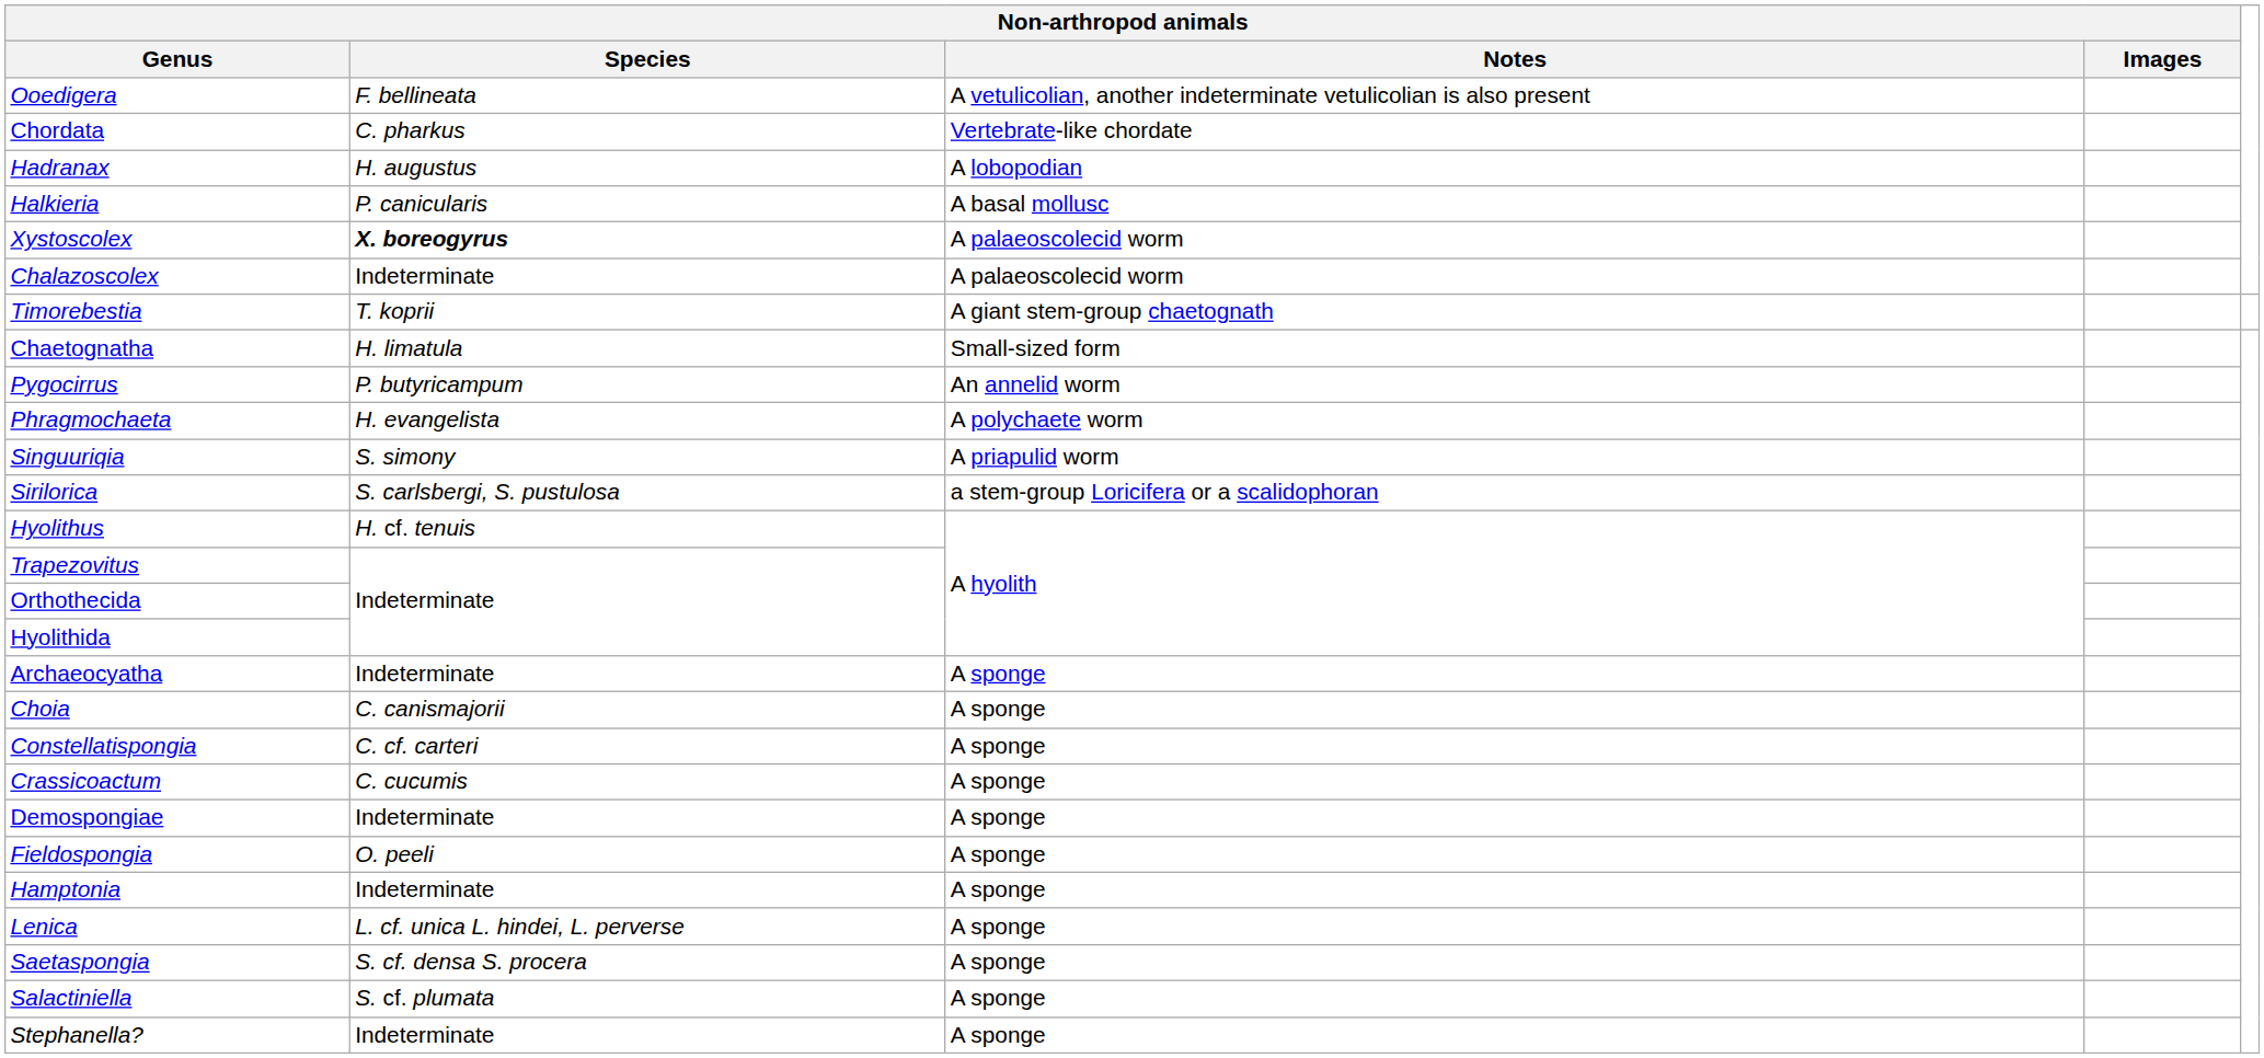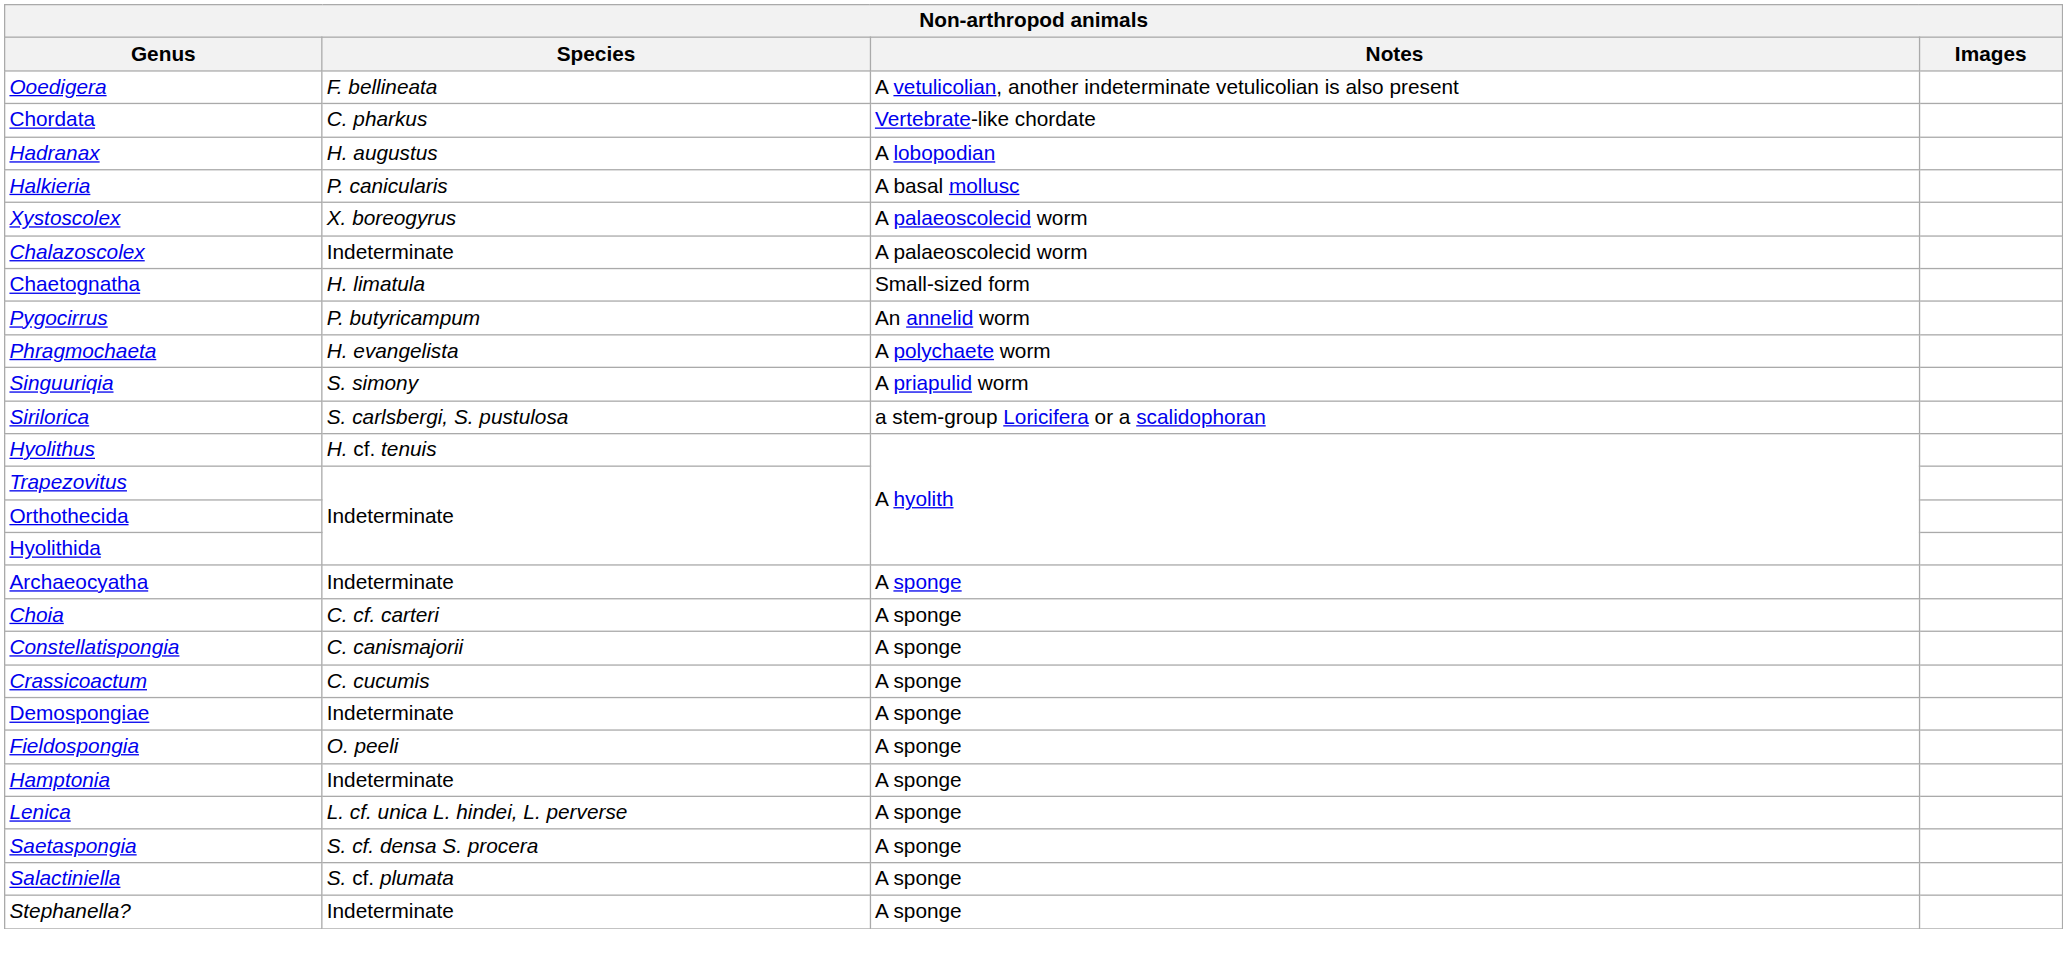 <table class="wikitable sortable" style="background:white; width:100%;">
 <tr>
 <th colspan="4" align="center">Non-arthropod animals</th>
 </tr>
 <tr>
 <th>Genus</th>
 <th>Species</th>
 <th>Notes</th>
 <th>Images</th>
 </tr>
 <tr>
 <td><em><a href='#'>Ooedigera</a></em></td>
 <td><em>F. bellineata</em></td>
 <td>A <a href='#'>vetulicolian</a>, another indeterminate vetulicolian is also present</td>
 <td></td>
 </tr>
 <tr>
 <td><a href='#'>Chordata</a></td>
 <td><em>C. pharkus</em></td>
 <td><a href='#'>Vertebrate</a>-like chordate</td>
 <td></td>
 </tr>
 <tr>
 <td><em><a href='#'>Hadranax</a></em></td>
 <td><em>H. augustus</em></td>
 <td>A <a href='#'>lobopodian</a></td>
 <td></td>
 </tr>
 <tr>
 <td><em><a href='#'>Halkieria</a></em></td>
 <td><em>P. canicularis</em></td>
 <td>A basal <a href='#'>mollusc</a></td>
 <td></td>
 </tr>
 <tr>
 <td><em><a href='#'>Xystoscolex</a></em></td>
-<td><strong><em>X. boreogyrus</em></strong></td>
+<td><em>X. boreogyrus</em></td>
 <td>A <a href='#'>palaeoscolecid</a> worm</td>
 <td></td>
 </tr>
 <tr>
 <td><em><a href='#'>Chalazoscolex</a></em></td>
 <td>Indeterminate</td>
 <td>A palaeoscolecid worm</td>
-<td></td>
-</tr>
-<tr>
-<td><em><a href='#'>Timorebestia</a></em></td>
-<td><em>T. koprii</em></td>
-<td>A giant stem-group <a href='#'>chaetognath</a></td>
-<td></td>
 <td></td>
 </tr>
 <tr>
 <td><a href='#'>Chaetognatha</a></td>
 <td><em>H. limatula</em></td>
 <td>Small-sized form</td>
 <td></td>
 </tr>
 <tr>
 <td><em><a href='#'>Pygocirrus</a></em></td>
 <td><em>P. butyricampum</em></td>
 <td>An <a href='#'>annelid</a> worm</td>
 <td></td>
 </tr>
 <tr>
 <td><em><a href='#'>Phragmochaeta</a></em></td>
 <td><em>H. evangelista</em></td>
 <td>A <a href='#'>polychaete</a> worm</td>
 <td></td>
 </tr>
 <tr>
 <td><em><a href='#'>Singuuriqia</a></em></td>
 <td><em>S. simony</em></td>
 <td>A <a href='#'>priapulid</a> worm</td>
 <td></td>
 </tr>
 <tr>
 <td><em><a href='#'>Sirilorica</a></em></td>
 <td><em>S. carlsbergi, S. pustulosa</em></td>
 <td>a stem-group <a href='#'>Loricifera</a> or a <a href='#'>scalidophoran</a></td>
 <td></td>
 </tr>
 <tr>
 <td><em><a href='#'>Hyolithus</a></em></td>
 <td><em>H.</em> cf. <em>tenuis</em></td>
 <td rowspan="4">A <a href='#'>hyolith</a></td>
 <td></td>
 </tr>
 <tr>
 <td><em><a href='#'>Trapezovitus</a></em></td>
 <td rowspan="3">Indeterminate</td>
 <td></td>
 </tr>
 <tr>
 <td><a href='#'>Orthothecida</a></td>
 <td></td>
 </tr>
 <tr>
 <td><a href='#'>Hyolithida</a></td>
 <td></td>
 </tr>
 <tr>
 <td><a href='#'>Archaeocyatha</a></td>
 <td>Indeterminate</td>
 <td>A <a href='#'>sponge</a></td>
 <td></td>
 </tr>
 <tr>
 <td><em><a href='#'>Choia</a></em></td>
-<td><em>C. canismajorii</em></td>
+<td><em>C. cf. carteri</em></td>
 <td>A sponge</td>
 <td></td>
 </tr>
 <tr>
 <td><em><a href='#'>Constellatispongia</a></em></td>
-<td><em>C. cf. carteri</em></td>
+<td><em>C. canismajorii</em></td>
 <td>A sponge</td>
 <td></td>
 </tr>
 <tr>
 <td><em><a href='#'>Crassicoactum</a></em></td>
 <td><em>C. cucumis</em></td>
 <td>A sponge</td>
 <td></td>
 </tr>
 <tr>
 <td><a href='#'>Demospongiae</a></td>
 <td>Indeterminate</td>
 <td>A sponge</td>
 <td></td>
 </tr>
 <tr>
 <td><em><a href='#'>Fieldospongia</a></em></td>
 <td><em>O. peeli</em></td>
 <td>A sponge</td>
 <td></td>
 </tr>
 <tr>
 <td><em><a href='#'>Hamptonia</a></em></td>
 <td>Indeterminate</td>
 <td>A sponge</td>
 <td></td>
 </tr>
 <tr>
 <td><em><a href='#'>Lenica</a></em></td>
 <td><em>L.  cf. unica L. hindei, L. perverse</em></td>
 <td>A sponge</td>
 <td></td>
 </tr>
 <tr>
 <td><em><a href='#'>Saetaspongia</a></em></td>
 <td><em>S. cf. densa S. procera</em></td>
 <td>A sponge</td>
 <td></td>
 </tr>
 <tr>
 <td><em><a href='#'>Salactiniella</a></em></td>
 <td><em>S.</em> cf. <em>plumata</em></td>
 <td>A sponge</td>
 <td></td>
 </tr>
 <tr>
 <td><em>Stephanella?</em></td>
 <td>Indeterminate</td>
 <td>A sponge</td>
 <td></td>
 </tr>
 </table>
